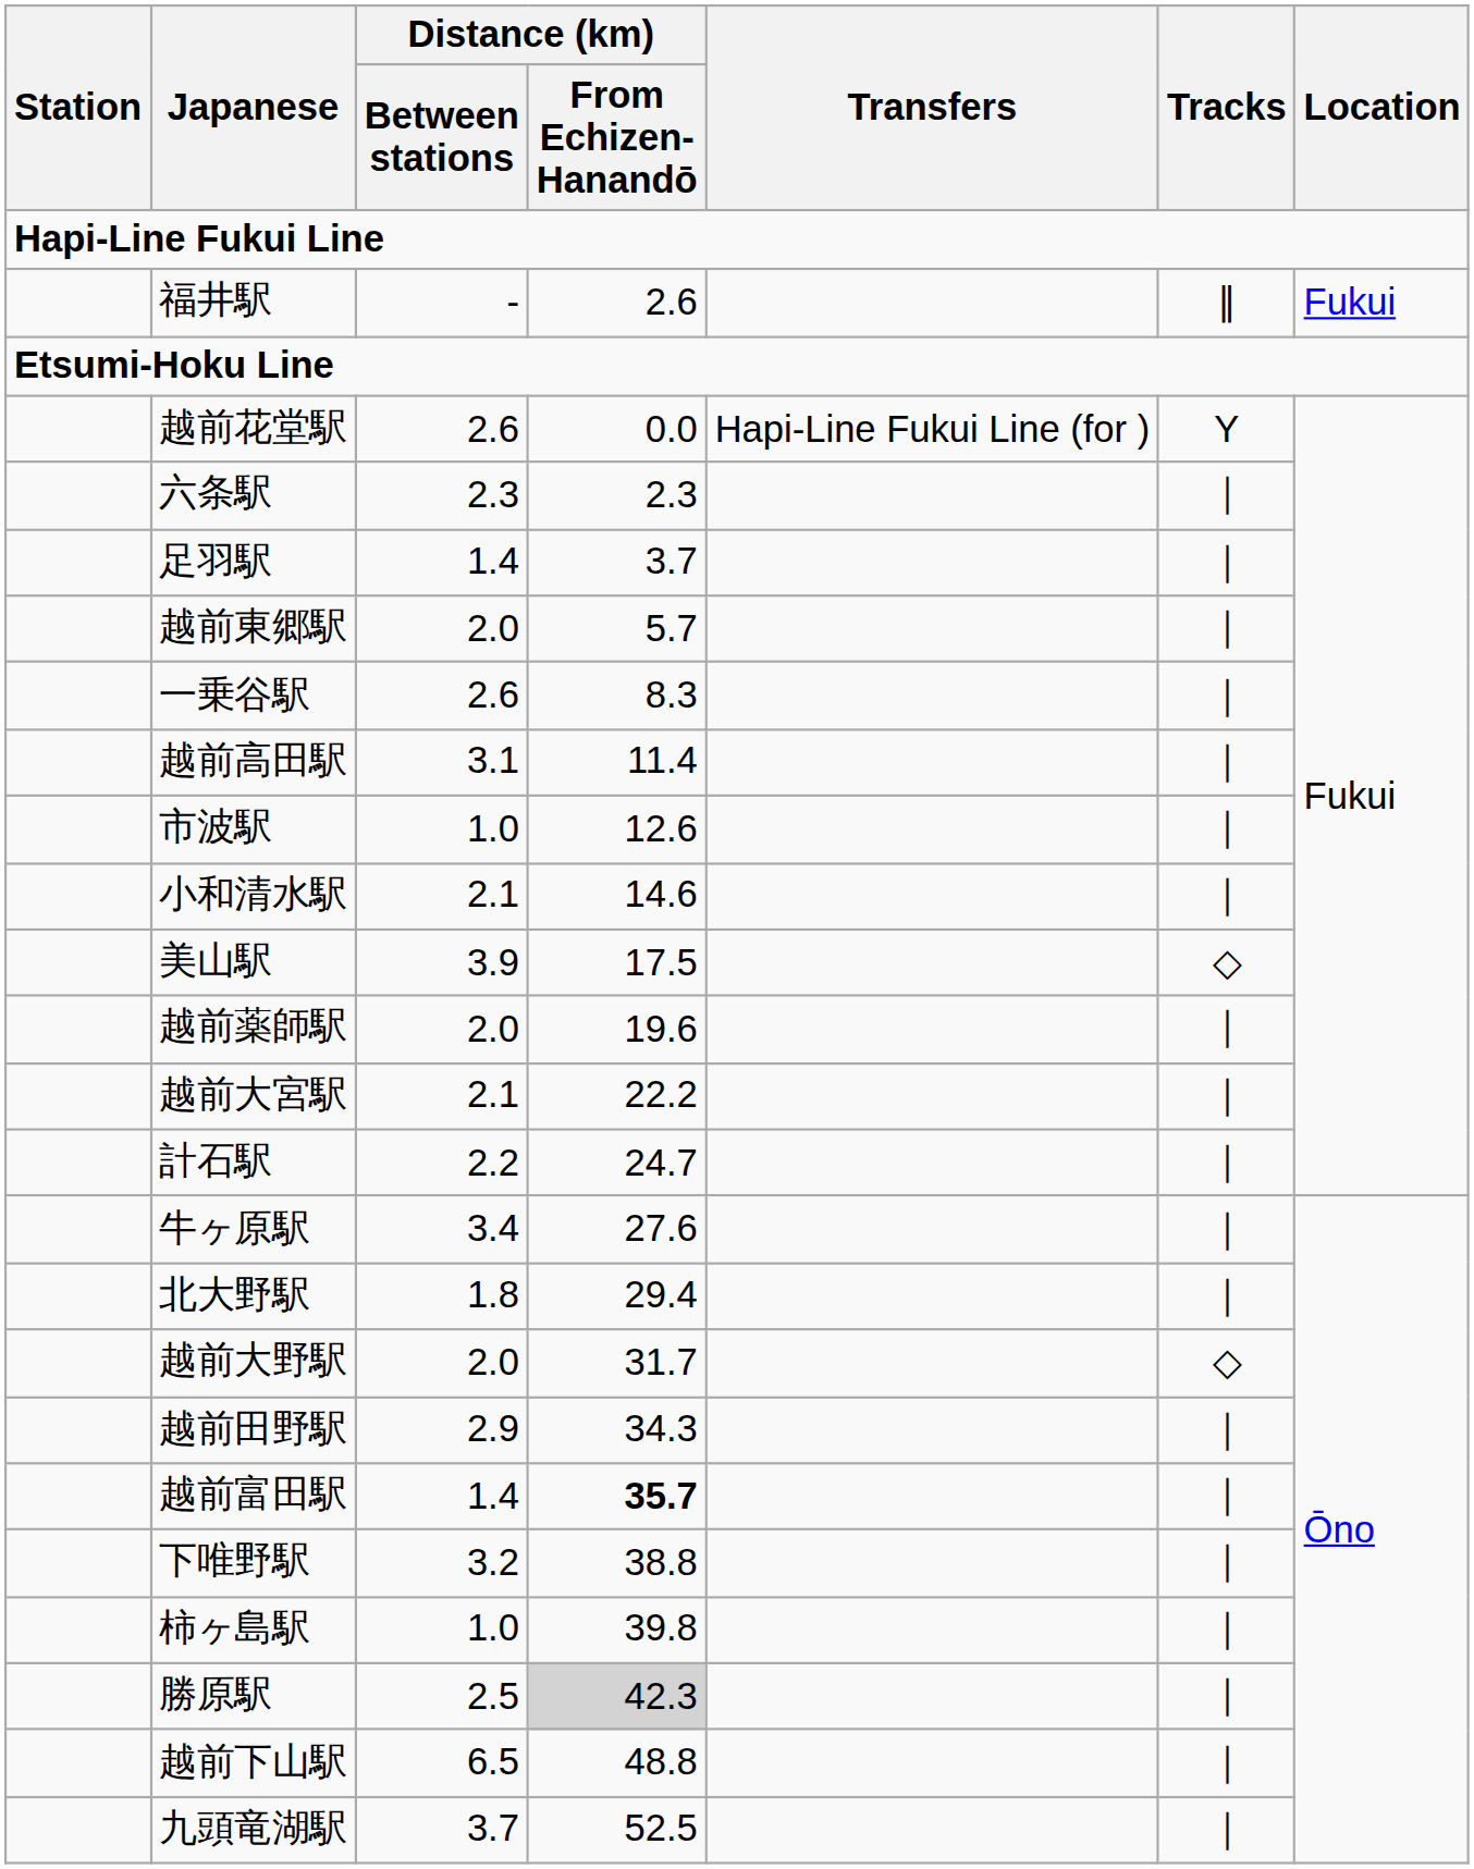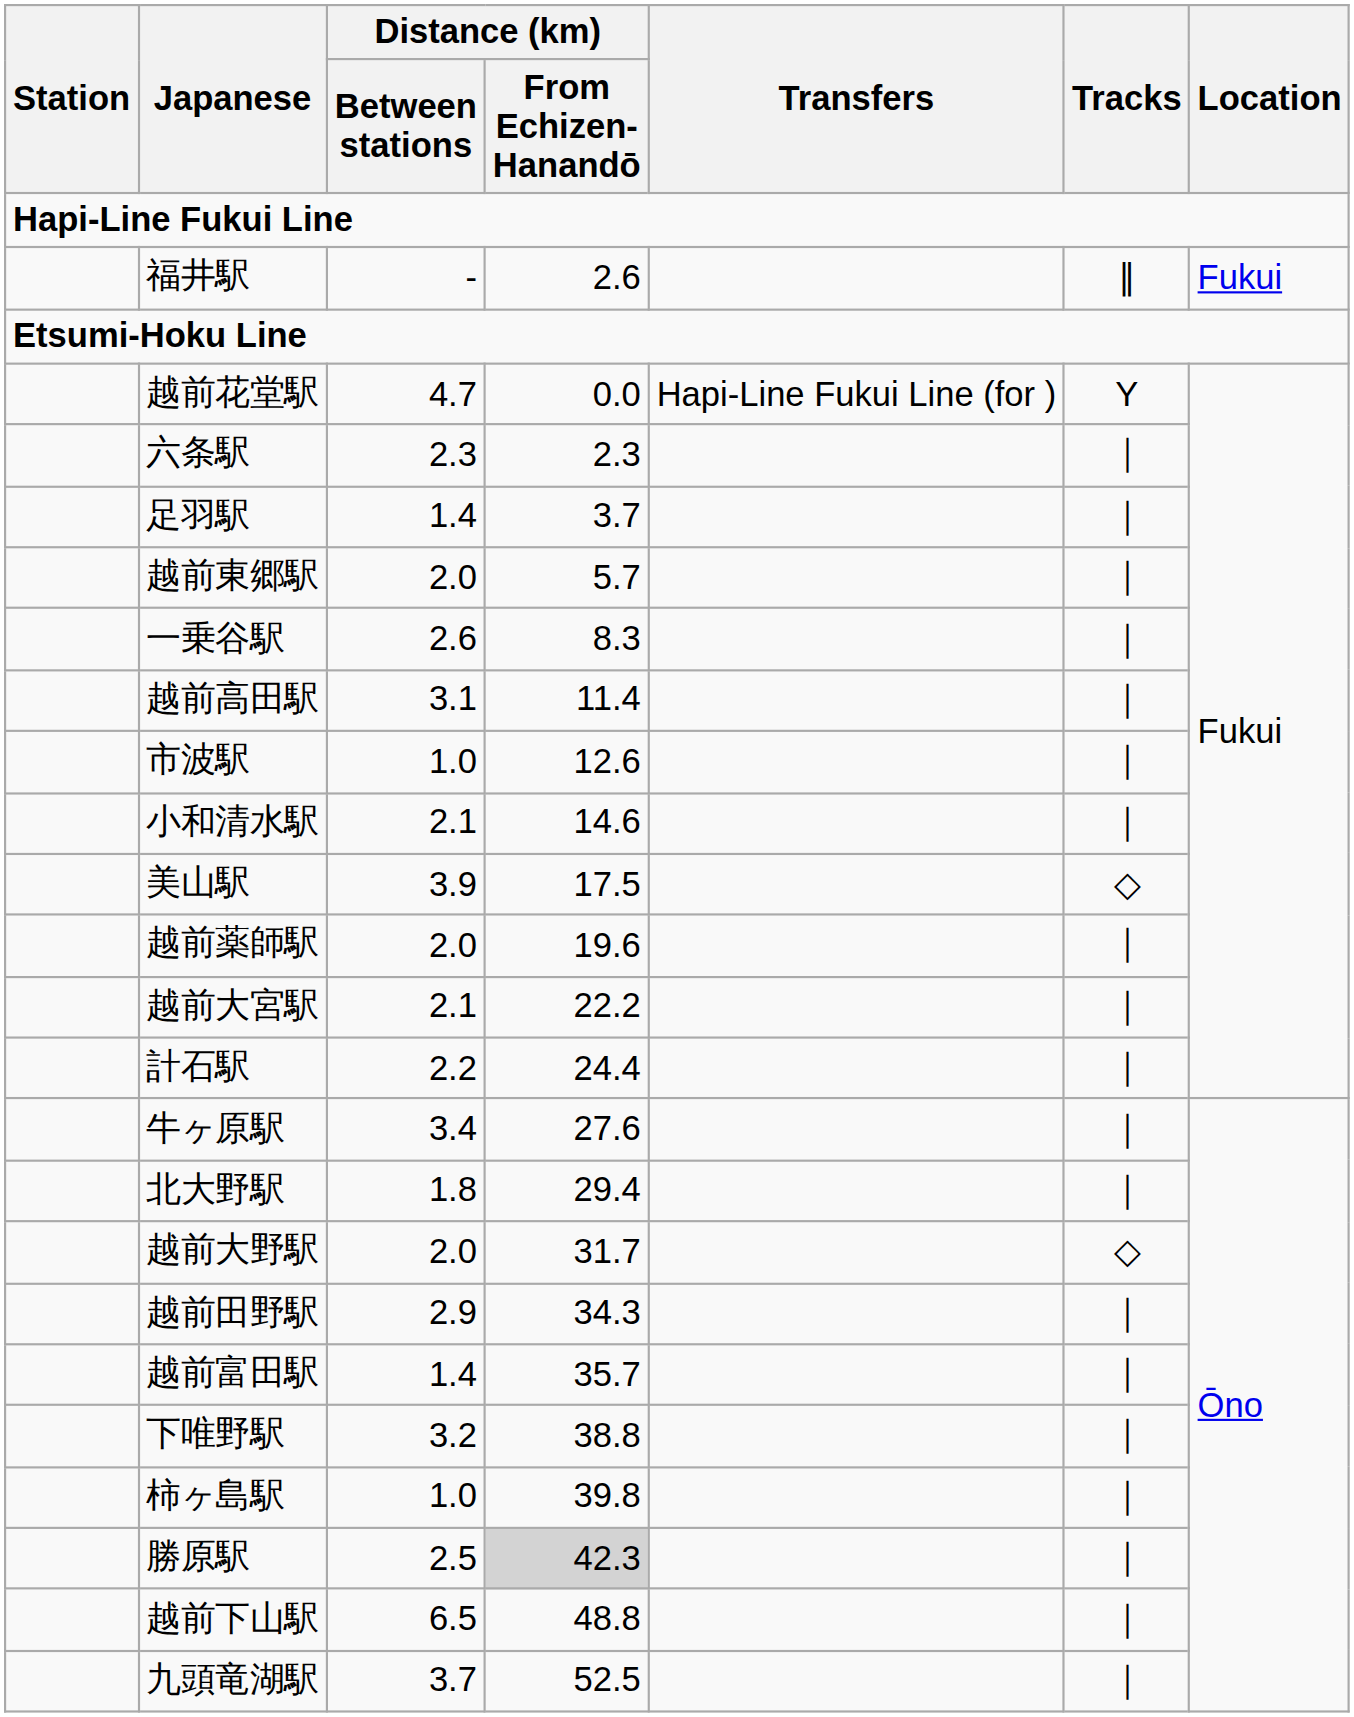 <table class="wikitable">
 <tr>
 <th rowspan="2">Station</th>
 <th rowspan="2">Japanese</th>
 <th colspan="2">Distance (km)</th>
 <th rowspan="2">Transfers</th>
 <th rowspan="2">Tracks</th>
 <th rowspan="2">Location</th>
 </tr>
 <tr>
 <th style="width:2.5em;">Between<br>stations</th>
 <th style="width:3em;">From Echizen-Hanandō</th>
 </tr>
 <tr>
 <td colspan="7"><strong>Hapi-Line Fukui Line</strong></td>
 </tr>
 <tr>
 <td></td>
 <td>福井駅</td>
 <td style="text-align:right;">-</td>
 <td style="text-align:right;">2.6</td>
 <td></td>
 <td style="text-align:center;">∥</td>
 <td><a href='#'>Fukui</a></td>
 </tr>
 <tr>
 <td colspan="7"><strong>Etsumi-Hoku Line</strong></td>
 </tr>
 <tr>
 <td></td>
 <td>越前花堂駅</td>
-<td style="text-align:right;">2.6</td>
+<td style="text-align:right;">4.7</td>
 <td style="text-align:right;">0.0</td>
 <td> Hapi-Line Fukui Line (for )</td>
 <td style="text-align:center;">Y</td>
 <td rowspan="12">Fukui</td>
 </tr>
 <tr>
 <td></td>
 <td>六条駅</td>
 <td style="text-align:right;">2.3</td>
 <td style="text-align:right;">2.3</td>
 <td> </td>
 <td style="text-align:center;">｜</td>
 </tr>
 <tr>
 <td></td>
 <td>足羽駅</td>
 <td style="text-align:right;">1.4</td>
 <td style="text-align:right;">3.7</td>
 <td> </td>
 <td style="text-align:center;">｜</td>
 </tr>
 <tr>
 <td></td>
 <td>越前東郷駅</td>
 <td style="text-align:right;">2.0</td>
 <td style="text-align:right;">5.7</td>
 <td> </td>
 <td style="text-align:center;">｜</td>
 </tr>
 <tr>
 <td></td>
 <td>一乗谷駅</td>
 <td style="text-align:right;">2.6</td>
 <td style="text-align:right;">8.3</td>
 <td> </td>
 <td style="text-align:center;">｜</td>
 </tr>
 <tr>
 <td></td>
 <td>越前高田駅</td>
 <td style="text-align:right;">3.1</td>
 <td style="text-align:right;">11.4</td>
 <td> </td>
 <td style="text-align:center;">｜</td>
 </tr>
 <tr>
 <td></td>
 <td>市波駅</td>
 <td style="text-align:right;">1.0</td>
 <td style="text-align:right;">12.6</td>
 <td> </td>
 <td style="text-align:center;">｜</td>
 </tr>
 <tr>
 <td></td>
 <td>小和清水駅</td>
 <td style="text-align:right;">2.1</td>
 <td style="text-align:right;">14.6</td>
 <td> </td>
 <td style="text-align:center;">｜</td>
 </tr>
 <tr>
 <td></td>
 <td>美山駅</td>
 <td style="text-align:right;">3.9</td>
 <td style="text-align:right;">17.5</td>
 <td> </td>
 <td style="text-align:center;">◇</td>
 </tr>
 <tr>
 <td></td>
 <td>越前薬師駅</td>
 <td style="text-align:right;">2.0</td>
 <td style="text-align:right;">19.6</td>
 <td> </td>
 <td style="text-align:center;">｜</td>
 </tr>
 <tr>
 <td></td>
 <td>越前大宮駅</td>
 <td style="text-align:right;">2.1</td>
 <td style="text-align:right;">22.2</td>
 <td> </td>
 <td style="text-align:center;">｜</td>
 </tr>
 <tr>
 <td></td>
 <td>計石駅</td>
 <td style="text-align:right;">2.2</td>
-<td style="text-align:right;">24.7</td>
+<td style="text-align:right;">24.4</td>
 <td> </td>
 <td style="text-align:center;">｜</td>
 </tr>
 <tr>
 <td></td>
 <td>牛ヶ原駅</td>
 <td style="text-align:right;">3.4</td>
 <td style="text-align:right;">27.6</td>
 <td> </td>
 <td style="text-align:center;">｜</td>
 <td rowspan="10"><a href='#'>Ōno</a></td>
 </tr>
 <tr>
 <td></td>
 <td>北大野駅</td>
 <td style="text-align:right;">1.8</td>
 <td style="text-align:right;">29.4</td>
 <td> </td>
 <td style="text-align:center;">｜</td>
 </tr>
 <tr>
 <td></td>
 <td>越前大野駅</td>
 <td style="text-align:right;">2.0</td>
 <td style="text-align:right;">31.7</td>
 <td> </td>
 <td style="text-align:center;">◇</td>
 </tr>
 <tr>
 <td></td>
 <td>越前田野駅</td>
 <td style="text-align:right;">2.9</td>
 <td style="text-align:right;">34.3</td>
 <td> </td>
 <td style="text-align:center;">｜</td>
 </tr>
 <tr>
 <td></td>
 <td>越前富田駅</td>
 <td style="text-align:right;">1.4</td>
-<td style="text-align:right;"><strong>35.7</strong></td>
+<td style="text-align:right;">35.7</td>
 <td> </td>
 <td style="text-align:center;">｜</td>
 </tr>
 <tr>
 <td></td>
 <td>下唯野駅</td>
 <td style="text-align:right;">3.2</td>
 <td style="text-align:right;">38.8</td>
 <td> </td>
 <td style="text-align:center;">｜</td>
 </tr>
 <tr>
 <td></td>
 <td>柿ヶ島駅</td>
 <td style="text-align:right;">1.0</td>
 <td style="text-align:right;">39.8</td>
 <td> </td>
 <td style="text-align:center;">｜</td>
 </tr>
 <tr>
 <td></td>
 <td>勝原駅</td>
 <td style="text-align:right;">2.5</td>
 <td style="background: lightgrey; text-align:right;">42.3</td>
 <td> </td>
 <td style="text-align:center;">｜</td>
 </tr>
 <tr>
 <td></td>
 <td>越前下山駅</td>
 <td style="text-align:right;">6.5</td>
 <td style="text-align:right;">48.8</td>
 <td> </td>
 <td style="text-align:center;">｜</td>
 </tr>
 <tr>
 <td></td>
 <td>九頭竜湖駅</td>
 <td style="text-align:right;">3.7</td>
 <td style="text-align:right;">52.5</td>
 <td> </td>
 <td style="text-align:center;">｜</td>
 </tr>
 </table>
